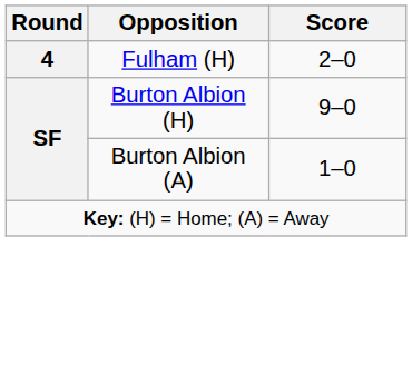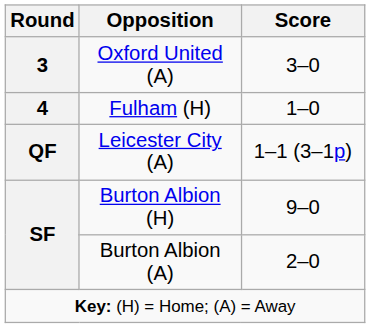 <table class="wikitable plainrowheaders" style="text-align:center;float:right">
 <tr>
 <th scope="col" style="width:25px">Round</th>
 <th scope="col" style="width:120px">Opposition</th>
 <th scope="col" style="width:90px">Score</th>
 </tr>
 <tr>
+<th scope=row style="text-align:center">3</th>
+<td><a href='#'>Oxford United</a> (A)</td>
+<td>3–0</td>
+</tr>
+<tr>
 <th scope=row style="text-align:center">4</th>
 <td><a href='#'>Fulham</a> (H)</td>
-<td>2–0</td>
+<td>1–0</td>
+</tr>
+<tr>
+<th scope=row style="text-align:center">QF</th>
+<td><a href='#'>Leicester City</a> (A)</td>
+<td>1–1 (3–1<a href='#'>p</a>)</td>
 </tr>
 <tr>
 <th scope=row style="text-align:center" rowspan="2">SF</th>
 <td><a href='#'>Burton Albion</a> (H)</td>
 <td>9–0</td>
 </tr>
 <tr>
 <td>Burton Albion (A)</td>
-<td>1–0</td>
+<td>2–0</td>
 </tr>
 <tr>
 <td colspan="3"><small><strong>Key:</strong> (H) = Home; (A) = Away</small></td>
 </tr>
 </table>
